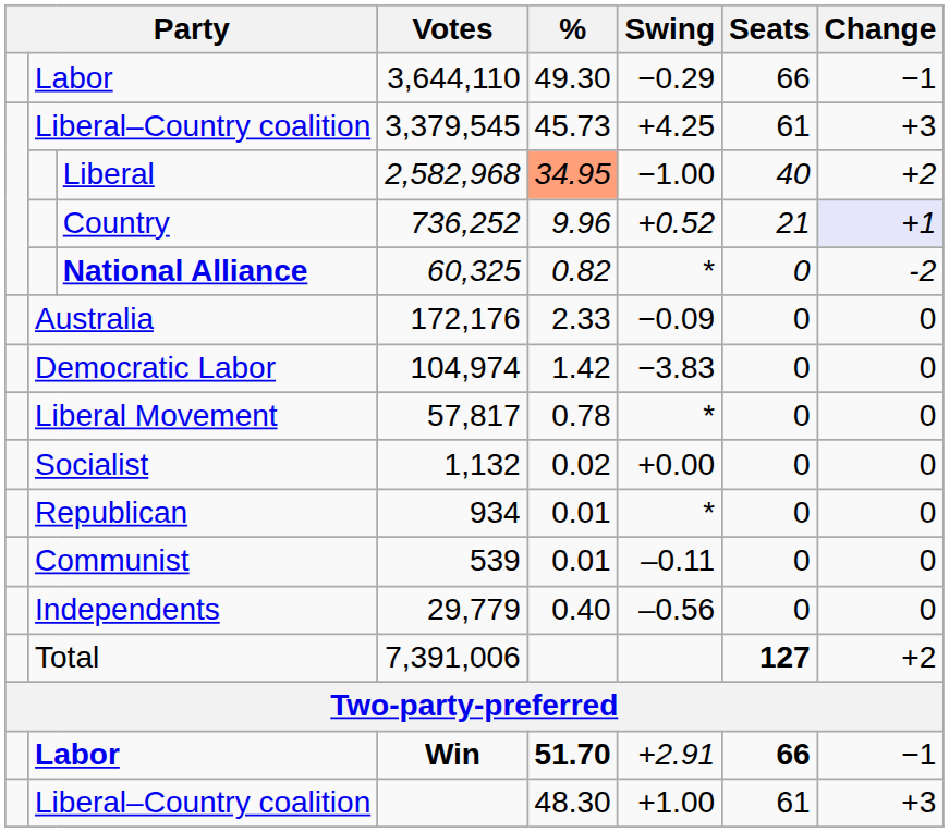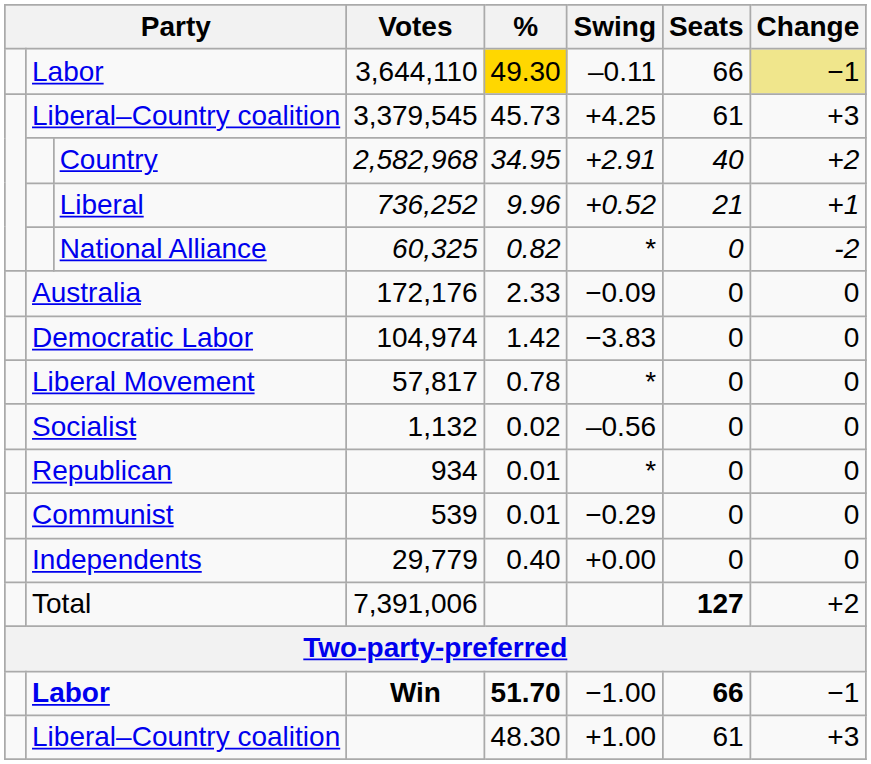 <table class="wikitable">
 <tr>
 <th colspan=3 style="width:180px">Party</th>
 <th style="width:70px">Votes</th>
 <th style="width:40px">%</th>
 <th style="width:40px">Swing</th>
 <th style="width:40px">Seats</th>
 <th style="width:40px">Change</th>
 </tr>
 <tr>
 <td> </td>
 <td colspan=2><a href='#'>Labor</a></td>
 <td align=right>3,644,110</td>
-<td align=right>49.30</td>
-<td align=right>−0.29</td>
+<td align=right style="background: gold;">49.30</td>
+<td align=right>–0.11</td>
 <td align=right>66</td>
-<td align=right>−1</td>
+<td align=right style="background: khaki;">−1</td>
 </tr>
 <tr>
 <td rowspan=4> </td>
 <td colspan=2><a href='#'>Liberal–Country coalition</a></td>
 <td align=right>3,379,545</td>
 <td align=right>45.73</td>
 <td align=right>+4.25</td>
 <td align=right>61</td>
 <td align=right>+3</td>
 </tr>
 <tr>
 <td> </td>
-<td><a href='#'>Liberal</a></td>
+<td><a href='#'>Country</a></td>
 <td align=right><em>2,582,968</em></td>
-<td align=right style="background: lightsalmon;"><em>34.95</em></td>
-<td align=right>−1.00</td>
+<td align=right><em>34.95</em></td>
+<td align=right><em>+2.91</em></td>
 <td align=right><em>40</em></td>
 <td align=right><em>+2</em></td>
 </tr>
 <tr>
 <td> </td>
-<td><a href='#'>Country</a></td>
+<td><a href='#'>Liberal</a></td>
 <td align=right><em>736,252</em></td>
 <td align=right><em>9.96</em></td>
 <td align=right><em>+0.52</em></td>
 <td align=right><em>21</em></td>
-<td align=right style="background: lavender;"><em>+1</em></td>
+<td align=right><em>+1</em></td>
 </tr>
 <tr>
 <td> </td>
-<td><strong><a href='#'>National Alliance</a></strong></td>
+<td><a href='#'>National Alliance</a></td>
 <td align=right><em>60,325</em></td>
 <td align=right><em>0.82</em></td>
 <td align=right>*</td>
 <td align=right><em>0</em></td>
 <td align=right><em>-2</em></td>
 </tr>
 <tr>
 <td> </td>
 <td colspan=2><a href='#'>Australia</a></td>
 <td align=right>172,176</td>
 <td align=right>2.33</td>
 <td align=right>−0.09</td>
 <td align=right>0</td>
 <td align=right>0</td>
 </tr>
 <tr>
 <td> </td>
 <td colspan=2><a href='#'>Democratic Labor</a></td>
 <td align=right>104,974</td>
 <td align=right>1.42</td>
 <td align=right>−3.83</td>
 <td align=right>0</td>
 <td align=right>0</td>
 </tr>
 <tr>
 <td> </td>
 <td colspan=2><a href='#'>Liberal Movement</a></td>
 <td align=right>57,817</td>
 <td align=right>0.78</td>
 <td align=right>*</td>
 <td align=right>0</td>
 <td align=right>0</td>
 </tr>
 <tr>
 <td> </td>
 <td colspan=2><a href='#'>Socialist</a></td>
 <td align=right>1,132</td>
 <td align=right>0.02</td>
-<td align=right>+0.00</td>
+<td align=right>–0.56</td>
 <td align=right>0</td>
 <td align=right>0</td>
 </tr>
 <tr>
 <td> </td>
 <td colspan=2><a href='#'>Republican</a></td>
 <td align=right>934</td>
 <td align=right>0.01</td>
 <td align=right>*</td>
 <td align=right>0</td>
 <td align=right>0</td>
 </tr>
 <tr>
 <td> </td>
 <td colspan=2><a href='#'>Communist</a></td>
 <td align=right>539</td>
 <td align=right>0.01</td>
-<td align=right>–0.11</td>
+<td align=right>−0.29</td>
 <td align=right>0</td>
 <td align=right>0</td>
 </tr>
 <tr>
 <td> </td>
 <td colspan=2><a href='#'>Independents</a></td>
 <td align=right>29,779</td>
 <td align=right>0.40</td>
-<td align=right>–0.56</td>
+<td align=right>+0.00</td>
 <td align=right>0</td>
 <td align=right>0</td>
 </tr>
 <tr>
 <td> </td>
 <td colspan=2>Total</td>
 <td align=right>7,391,006</td>
 <td align=right> </td>
 <td align=right> </td>
 <td align=right><strong>127</strong></td>
 <td align=right>+2</td>
 </tr>
 <tr>
 <th colspan="8" style="text-align:center;"><a href='#'>Two-party-preferred</a> </th>
 </tr>
 <tr>
 <td> </td>
 <td colspan=2><strong><a href='#'>Labor</a> </strong></td>
 <td align=center><strong>Win</strong></td>
 <td align=right><strong>51.70</strong></td>
-<td align=right><em>+2.91</em></td>
+<td align=right>−1.00</td>
 <td align=right><strong>66</strong></td>
 <td align=right>−1</td>
 </tr>
 <tr>
 <td> </td>
 <td colspan=2><a href='#'>Liberal–Country coalition</a></td>
 <td align=right> </td>
 <td align=right>48.30</td>
 <td align=right>+1.00</td>
 <td align=right>61</td>
 <td align=right>+3</td>
 </tr>
 </table>
